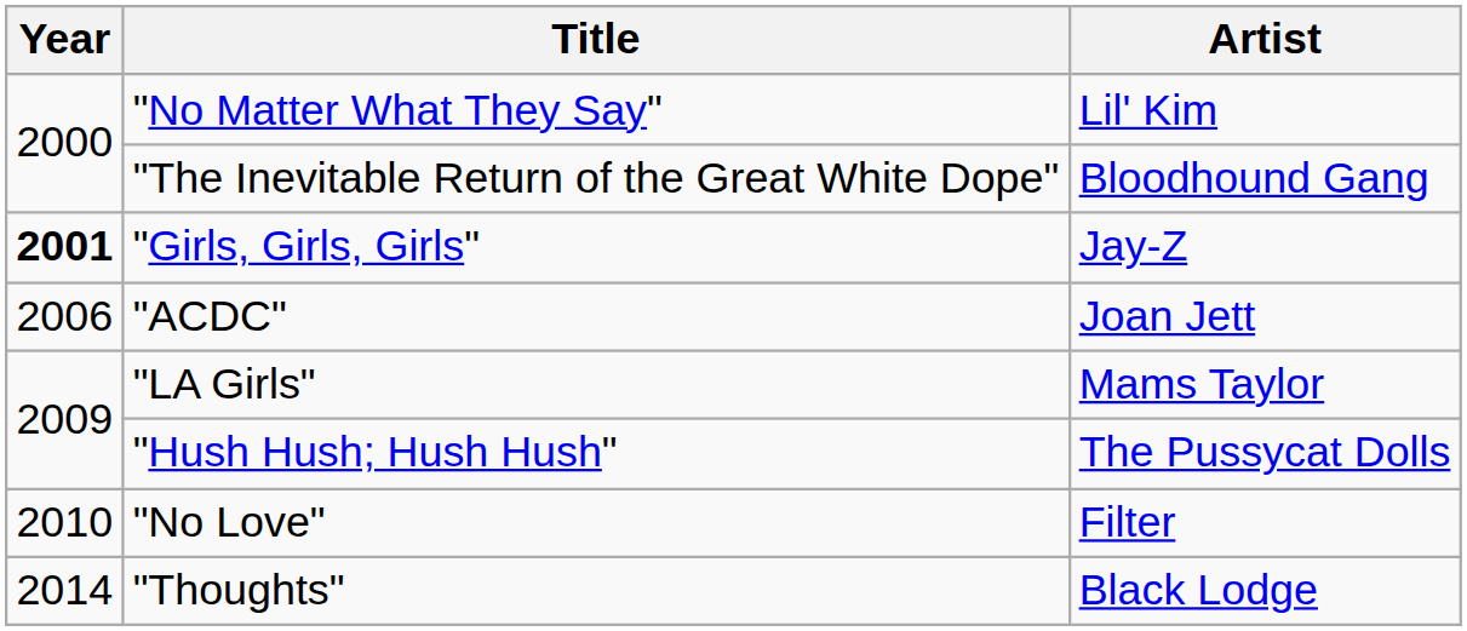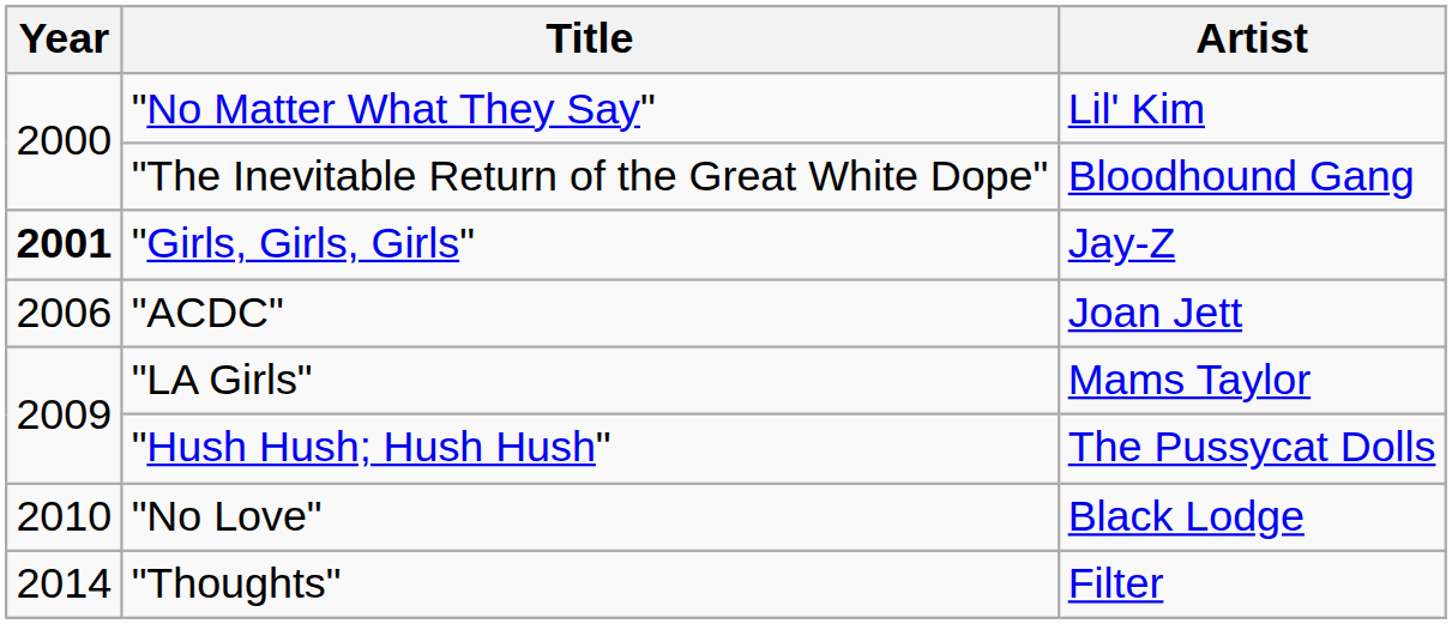 <table class="wikitable">
 <tr>
 <th>Year</th>
 <th>Title</th>
 <th>Artist</th>
 </tr>
 <tr>
 <td rowspan="2">2000</td>
 <td>"<a href='#'>No Matter What They Say</a>"</td>
 <td><a href='#'>Lil' Kim</a></td>
 </tr>
 <tr>
 <td>"The Inevitable Return of the Great White Dope"</td>
 <td><a href='#'>Bloodhound Gang</a></td>
 </tr>
 <tr>
 <td><strong>2001</strong></td>
 <td>"<a href='#'>Girls, Girls, Girls</a>"</td>
 <td><a href='#'>Jay-Z</a></td>
 </tr>
 <tr>
 <td>2006</td>
 <td>"ACDC"</td>
 <td><a href='#'>Joan Jett</a></td>
 </tr>
 <tr>
 <td rowspan="2">2009</td>
 <td>"LA Girls"</td>
 <td><a href='#'>Mams Taylor</a></td>
 </tr>
 <tr>
 <td>"<a href='#'>Hush Hush; Hush Hush</a>"</td>
 <td><a href='#'>The Pussycat Dolls</a></td>
 </tr>
 <tr>
 <td>2010</td>
 <td>"No Love"</td>
-<td><a href='#'>Filter</a></td>
+<td><a href='#'>Black Lodge</a></td>
 </tr>
 <tr>
 <td>2014</td>
 <td>"Thoughts"</td>
-<td><a href='#'>Black Lodge</a></td>
+<td><a href='#'>Filter</a></td>
 </tr>
 </table>
